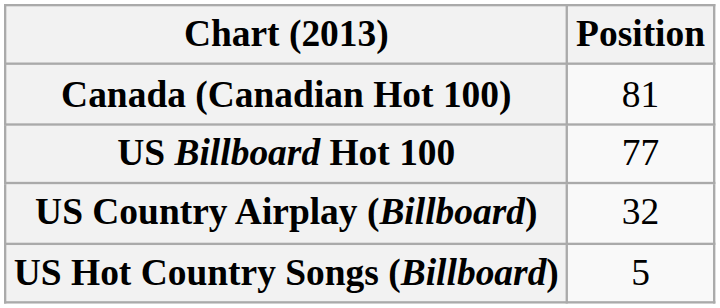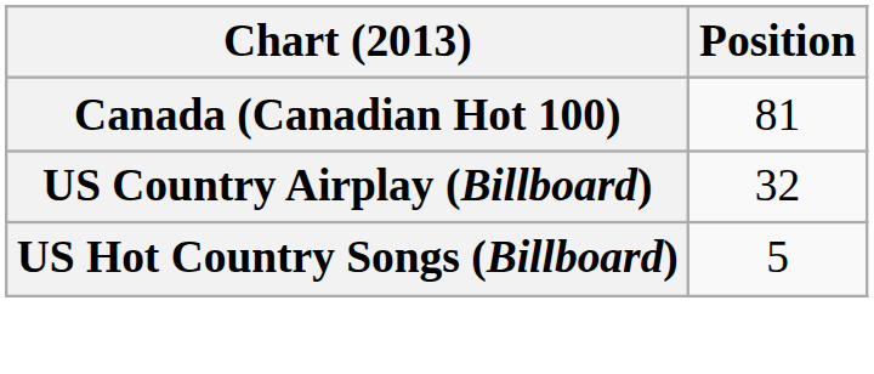 <table class="wikitable sortable plainrowheaders">
 <tr>
 <th scope="col">Chart (2013)</th>
 <th scope="col">Position</th>
 </tr>
 <tr>
 <th scope="row">Canada (Canadian Hot 100)</th>
 <td align="center">81</td>
 </tr>
 <tr>
-<th scope="row">US <em>Billboard</em> Hot 100</th>
-<td align="center">77</td>
-</tr>
-<tr>
 <th scope="row">US Country Airplay (<em>Billboard</em>)</th>
 <td align="center">32</td>
 </tr>
 <tr>
 <th scope="row">US Hot Country Songs (<em>Billboard</em>)</th>
 <td align="center">5</td>
 </tr>
 </table>
